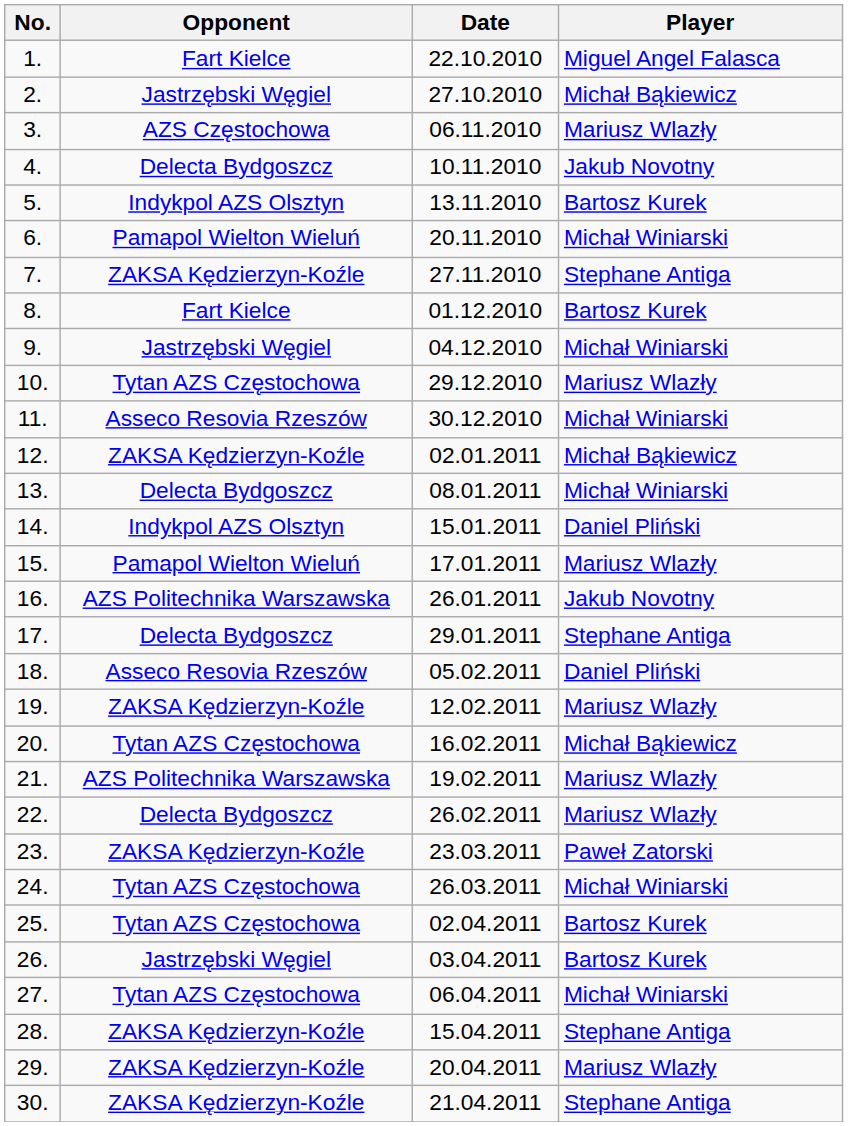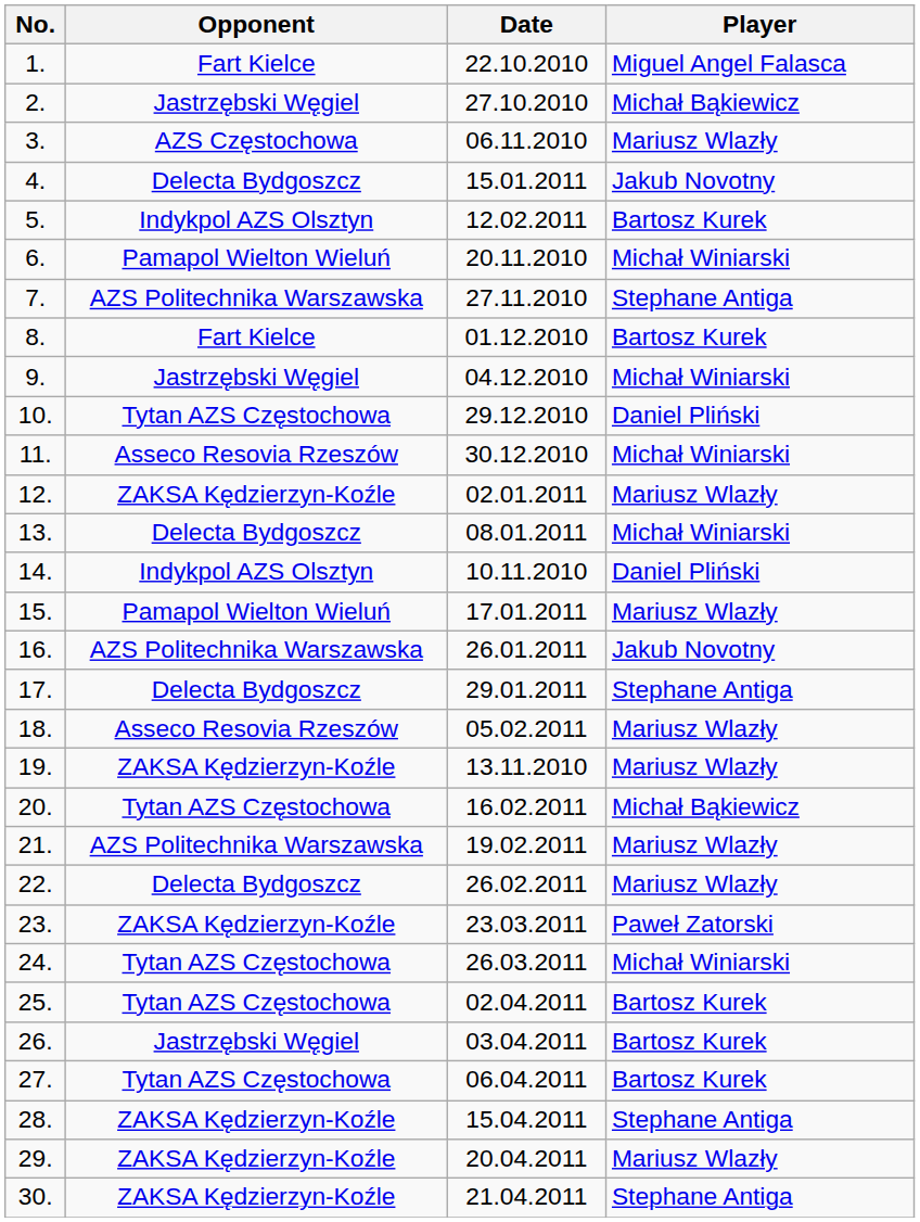 <table class="wikitable sortable">
 <tr>
 <th style="width:2em">No.</th>
 <th style="width:15em">Opponent</th>
 <th style="width:6em">Date</th>
 <th style="width:12em">Player</th>
 </tr>
 <tr>
 <td align=center>1.</td>
 <td align=center><a href='#'>Fart Kielce</a></td>
 <td align=center>22.10.2010</td>
 <td> <a href='#'>Miguel Angel Falasca</a></td>
 </tr>
 <tr>
 <td align=center>2.</td>
 <td align=center><a href='#'>Jastrzębski Węgiel</a></td>
 <td align=center>27.10.2010</td>
 <td> <a href='#'>Michał Bąkiewicz</a></td>
 </tr>
 <tr>
 <td align=center>3.</td>
 <td align=center><a href='#'>AZS Częstochowa</a></td>
 <td align=center>06.11.2010</td>
 <td> <a href='#'>Mariusz Wlazły</a></td>
 </tr>
 <tr>
 <td align=center>4.</td>
 <td align=center><a href='#'>Delecta Bydgoszcz</a></td>
-<td align=center>10.11.2010</td>
+<td align=center>15.01.2011</td>
 <td> <a href='#'>Jakub Novotny</a></td>
 </tr>
 <tr>
 <td align=center>5.</td>
 <td align=center><a href='#'>Indykpol AZS Olsztyn</a></td>
-<td align=center>13.11.2010</td>
+<td align=center>12.02.2011</td>
 <td> <a href='#'>Bartosz Kurek</a></td>
 </tr>
 <tr>
 <td align=center>6.</td>
 <td align=center><a href='#'>Pamapol Wielton Wieluń</a></td>
 <td align=center>20.11.2010</td>
 <td> <a href='#'>Michał Winiarski</a></td>
 </tr>
 <tr>
 <td align=center>7.</td>
-<td align=center><a href='#'>ZAKSA Kędzierzyn-Koźle</a></td>
+<td align=center><a href='#'>AZS Politechnika Warszawska</a></td>
 <td align=center>27.11.2010</td>
 <td> <a href='#'>Stephane Antiga</a></td>
 </tr>
 <tr>
 <td align=center>8.</td>
 <td align=center><a href='#'>Fart Kielce</a></td>
 <td align=center>01.12.2010</td>
 <td> <a href='#'>Bartosz Kurek</a></td>
 </tr>
 <tr>
 <td align=center>9.</td>
 <td align=center><a href='#'>Jastrzębski Węgiel</a></td>
 <td align=center>04.12.2010</td>
 <td> <a href='#'>Michał Winiarski</a></td>
 </tr>
 <tr>
 <td align=center>10.</td>
 <td align=center><a href='#'>Tytan AZS Częstochowa</a></td>
 <td align=center>29.12.2010</td>
-<td> <a href='#'>Mariusz Wlazły</a></td>
+<td> <a href='#'>Daniel Pliński</a></td>
 </tr>
 <tr>
 <td align=center>11.</td>
 <td align=center><a href='#'>Asseco Resovia Rzeszów</a></td>
 <td align=center>30.12.2010</td>
 <td> <a href='#'>Michał Winiarski</a></td>
 </tr>
 <tr>
 <td align=center>12.</td>
 <td align=center><a href='#'>ZAKSA Kędzierzyn-Koźle</a></td>
 <td align=center>02.01.2011</td>
-<td> <a href='#'>Michał Bąkiewicz</a></td>
+<td> <a href='#'>Mariusz Wlazły</a></td>
 </tr>
 <tr>
 <td align=center>13.</td>
 <td align=center><a href='#'>Delecta Bydgoszcz</a></td>
 <td align=center>08.01.2011</td>
 <td> <a href='#'>Michał Winiarski</a></td>
 </tr>
 <tr>
 <td align=center>14.</td>
 <td align=center><a href='#'>Indykpol AZS Olsztyn</a></td>
-<td align=center>15.01.2011</td>
+<td align=center>10.11.2010</td>
 <td> <a href='#'>Daniel Pliński</a></td>
 </tr>
 <tr>
 <td align=center>15.</td>
 <td align=center><a href='#'>Pamapol Wielton Wieluń</a></td>
 <td align=center>17.01.2011</td>
 <td> <a href='#'>Mariusz Wlazły</a></td>
 </tr>
 <tr>
 <td align=center>16.</td>
 <td align=center><a href='#'>AZS Politechnika Warszawska</a></td>
 <td align=center>26.01.2011</td>
 <td> <a href='#'>Jakub Novotny</a></td>
 </tr>
 <tr>
 <td align=center>17.</td>
 <td align=center><a href='#'>Delecta Bydgoszcz</a></td>
 <td align=center>29.01.2011</td>
 <td> <a href='#'>Stephane Antiga</a></td>
 </tr>
 <tr>
 <td align=center>18.</td>
 <td align=center><a href='#'>Asseco Resovia Rzeszów</a></td>
 <td align=center>05.02.2011</td>
-<td> <a href='#'>Daniel Pliński</a></td>
+<td> <a href='#'>Mariusz Wlazły</a></td>
 </tr>
 <tr>
 <td align=center>19.</td>
 <td align=center><a href='#'>ZAKSA Kędzierzyn-Koźle</a></td>
-<td align=center>12.02.2011</td>
+<td align=center>13.11.2010</td>
 <td> <a href='#'>Mariusz Wlazły</a></td>
 </tr>
 <tr>
 <td align=center>20.</td>
 <td align=center><a href='#'>Tytan AZS Częstochowa</a></td>
 <td align=center>16.02.2011</td>
 <td> <a href='#'>Michał Bąkiewicz</a></td>
 </tr>
 <tr>
 <td align=center>21.</td>
 <td align=center><a href='#'>AZS Politechnika Warszawska</a></td>
 <td align=center>19.02.2011</td>
 <td> <a href='#'>Mariusz Wlazły</a></td>
 </tr>
 <tr>
 <td align=center>22.</td>
 <td align=center><a href='#'>Delecta Bydgoszcz</a></td>
 <td align=center>26.02.2011</td>
 <td> <a href='#'>Mariusz Wlazły</a></td>
 </tr>
 <tr>
 <td align=center>23.</td>
 <td align=center><a href='#'>ZAKSA Kędzierzyn-Koźle</a></td>
 <td align=center>23.03.2011</td>
 <td> <a href='#'>Paweł Zatorski</a></td>
 </tr>
 <tr>
 <td align=center>24.</td>
 <td align=center><a href='#'>Tytan AZS Częstochowa</a></td>
 <td align=center>26.03.2011</td>
 <td> <a href='#'>Michał Winiarski</a></td>
 </tr>
 <tr>
 <td align=center>25.</td>
 <td align=center><a href='#'>Tytan AZS Częstochowa</a></td>
 <td align=center>02.04.2011</td>
 <td> <a href='#'>Bartosz Kurek</a></td>
 </tr>
 <tr>
 <td align=center>26.</td>
 <td align=center><a href='#'>Jastrzębski Węgiel</a></td>
 <td align=center>03.04.2011</td>
 <td> <a href='#'>Bartosz Kurek</a></td>
 </tr>
 <tr>
 <td align=center>27.</td>
 <td align=center><a href='#'>Tytan AZS Częstochowa</a></td>
 <td align=center>06.04.2011</td>
-<td> <a href='#'>Michał Winiarski</a></td>
+<td> <a href='#'>Bartosz Kurek</a></td>
 </tr>
 <tr>
 <td align=center>28.</td>
 <td align=center><a href='#'>ZAKSA Kędzierzyn-Koźle</a></td>
 <td align=center>15.04.2011</td>
 <td> <a href='#'>Stephane Antiga</a></td>
 </tr>
 <tr>
 <td align=center>29.</td>
 <td align=center><a href='#'>ZAKSA Kędzierzyn-Koźle</a></td>
 <td align=center>20.04.2011</td>
 <td> <a href='#'>Mariusz Wlazły</a></td>
 </tr>
 <tr>
 <td align=center>30.</td>
 <td align=center><a href='#'>ZAKSA Kędzierzyn-Koźle</a></td>
 <td align=center>21.04.2011</td>
 <td> <a href='#'>Stephane Antiga</a></td>
 </tr>
 <tr>
 </tr>
 </table>
